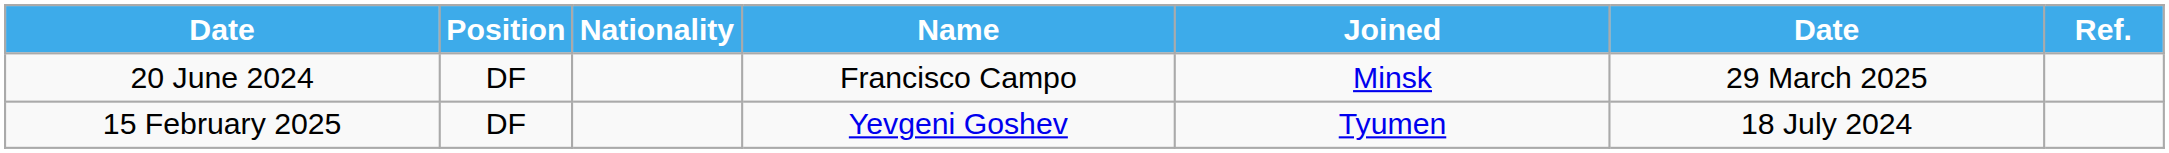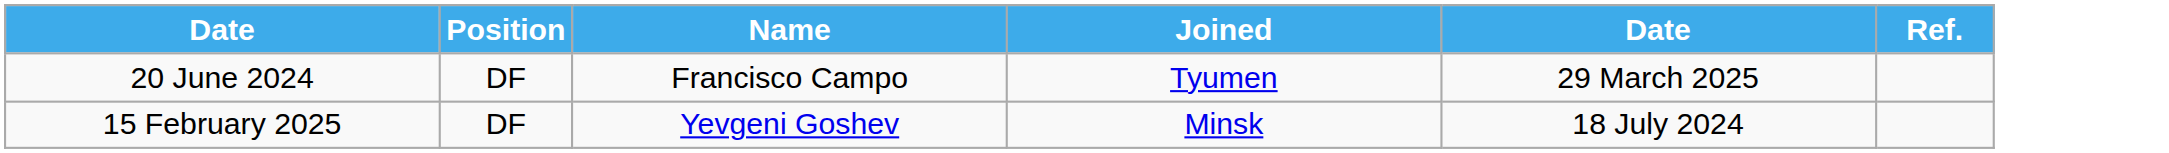 <table class="wikitable"  style="text-align:center; font-size:90%; ">
 <tr>
 <th style="background:#3DABEA; color:white; width:200px;">Date</th>
 <th style="background:#3DABEA; color:white; width:50px;">Position</th>
-<th style="background:#3DABEA; color:white; width:50px;">Nationality</th>
 <th style="background:#3DABEA; color:white; width:200px;">Name</th>
 <th style="background:#3DABEA; color:white; width:200px;">Joined</th>
 <th style="background:#3DABEA; color:white; width:200px;">Date</th>
 <th style="background:#3DABEA; color:white; width:50px;">Ref.</th>
 </tr>
 <tr>
 <td>20 June 2024</td>
 <td>DF</td>
-<td></td>
 <td>Francisco Campo</td>
-<td><a href='#'>Minsk</a></td>
+<td><a href='#'>Tyumen</a></td>
 <td>29 March 2025</td>
 <td></td>
 </tr>
 <tr>
 <td>15 February 2025</td>
 <td>DF</td>
-<td></td>
 <td><a href='#'>Yevgeni Goshev</a></td>
-<td><a href='#'>Tyumen</a></td>
+<td><a href='#'>Minsk</a></td>
 <td>18 July 2024</td>
 <td></td>
 </tr>
 </table>
